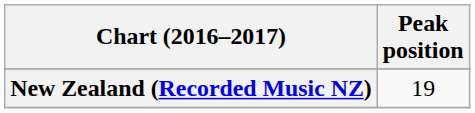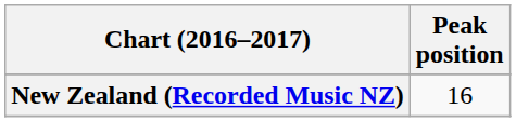 <table class="wikitable plainrowheaders sortable" style="text-align:center;">
 <tr>
 <th scope="col">Chart (2016–2017)</th>
 <th scope="col">Peak<br>position</th>
 </tr>
 <tr>
 </tr>
 <tr>
 <th scope="row">New Zealand (<a href='#'>Recorded Music NZ</a>)</th>
-<td>19</td>
+<td>16</td>
 </tr>
 <tr>
 </tr>
 <tr>
 </tr>
 <tr>
 </tr>
 <tr>
 </tr>
 </table>
